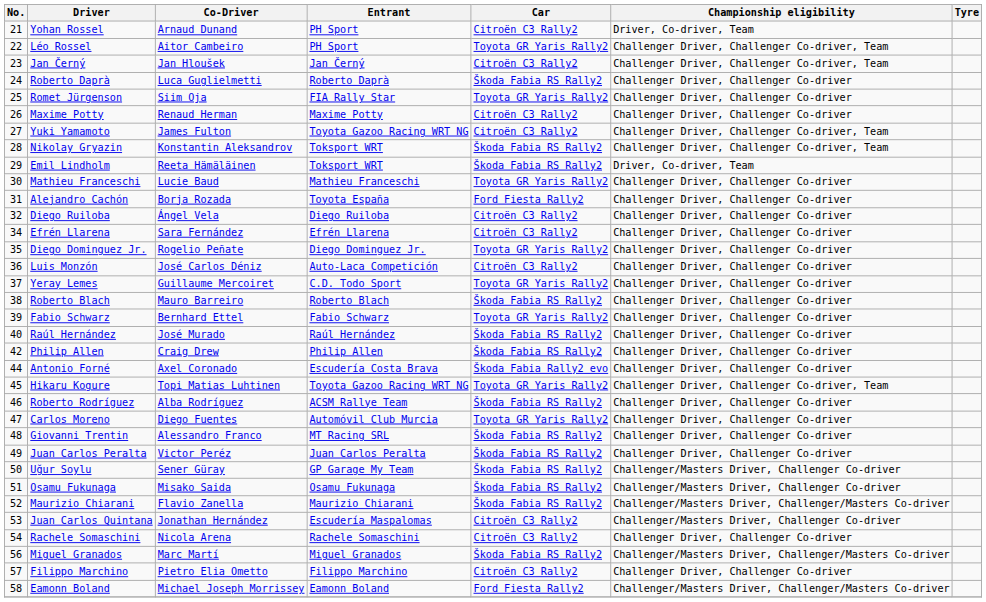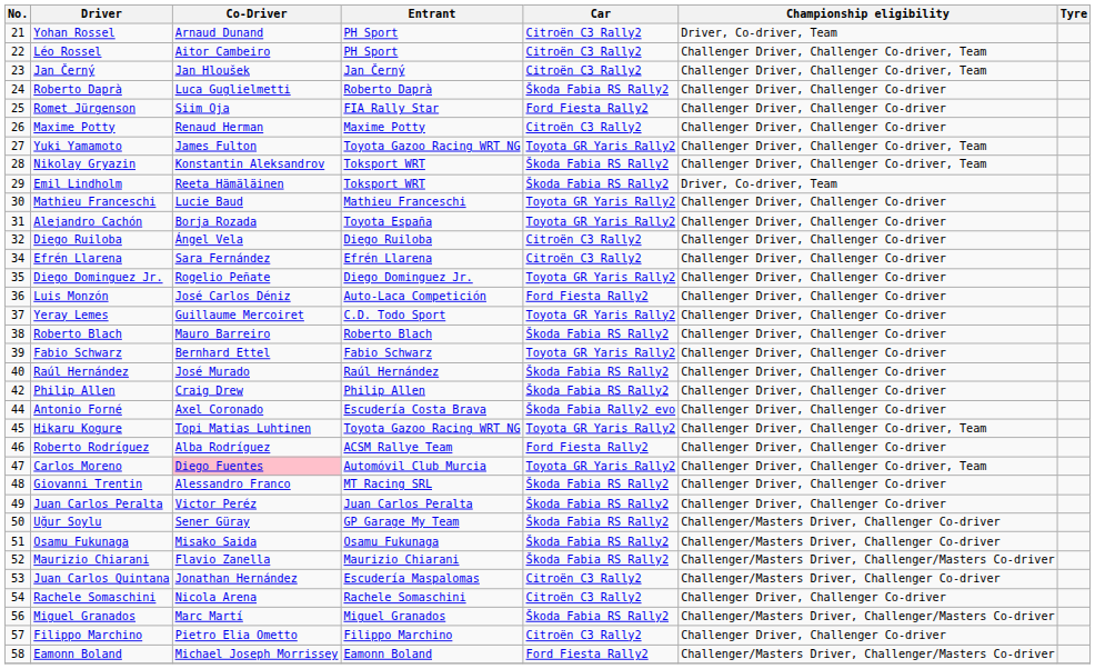 <table class="wikitable" style="font-size: 85%;">
 <tr>
 <th>No.</th>
 <th>Driver</th>
 <th>Co-Driver</th>
 <th>Entrant</th>
 <th>Car</th>
 <th>Championship eligibility</th>
 <th>Tyre</th>
 </tr>
 <tr>
 <td align="center">21</td>
 <td> <a href='#'>Yohan Rossel</a></td>
 <td> <a href='#'>Arnaud Dunand</a></td>
 <td> <a href='#'>PH Sport</a></td>
 <td><a href='#'>Citroën C3 Rally2</a></td>
 <td>Driver, Co-driver, Team</td>
 <td align="center"></td>
 </tr>
 <tr>
 <td align="center">22</td>
 <td> <a href='#'>Léo Rossel</a></td>
 <td> <a href='#'>Aitor Cambeiro</a></td>
 <td> <a href='#'>PH Sport</a></td>
-<td><a href='#'>Toyota GR Yaris Rally2</a></td>
+<td><a href='#'>Citroën C3 Rally2</a></td>
 <td>Challenger Driver, Challenger Co-driver, Team</td>
 <td align="center"></td>
 </tr>
 <tr>
 <td align="center">23</td>
 <td> <a href='#'>Jan Černý</a></td>
 <td> <a href='#'>Jan Hloušek</a></td>
 <td> <a href='#'>Jan Černý</a></td>
 <td><a href='#'>Citroën C3 Rally2</a></td>
 <td>Challenger Driver, Challenger Co-driver, Team</td>
 <td align="center"></td>
 </tr>
 <tr>
 <td align="center">24</td>
 <td> <a href='#'>Roberto Daprà</a></td>
 <td> <a href='#'>Luca Guglielmetti</a></td>
 <td> <a href='#'>Roberto Daprà</a></td>
 <td><a href='#'>Škoda Fabia RS Rally2</a></td>
 <td>Challenger Driver, Challenger Co-driver</td>
 <td align="center"></td>
 </tr>
 <tr>
 <td align="center">25</td>
 <td> <a href='#'>Romet Jürgenson</a></td>
 <td> <a href='#'>Siim Oja</a></td>
 <td> <a href='#'>FIA Rally Star</a></td>
-<td><a href='#'>Toyota GR Yaris Rally2</a></td>
+<td><a href='#'>Ford Fiesta Rally2</a></td>
 <td>Challenger Driver, Challenger Co-driver</td>
 <td align="center"></td>
 </tr>
 <tr>
 <td align="center">26</td>
 <td> <a href='#'>Maxime Potty</a></td>
 <td> <a href='#'>Renaud Herman</a></td>
 <td> <a href='#'>Maxime Potty</a></td>
 <td><a href='#'>Citroën C3 Rally2</a></td>
 <td>Challenger Driver, Challenger Co-driver</td>
 <td align="center"></td>
 </tr>
 <tr>
 <td align="center">27</td>
 <td> <a href='#'>Yuki Yamamoto</a></td>
 <td> <a href='#'>James Fulton</a></td>
 <td> <a href='#'>Toyota Gazoo Racing WRT NG</a></td>
-<td><a href='#'>Citroën C3 Rally2</a></td>
+<td><a href='#'>Toyota GR Yaris Rally2</a></td>
 <td>Challenger Driver, Challenger Co-driver, Team</td>
 <td align="center"></td>
 </tr>
 <tr>
 <td align="center">28</td>
 <td> <a href='#'>Nikolay Gryazin</a></td>
 <td> <a href='#'>Konstantin Aleksandrov</a></td>
 <td> <a href='#'>Toksport WRT</a></td>
 <td><a href='#'>Škoda Fabia RS Rally2</a></td>
 <td>Challenger Driver, Challenger Co-driver, Team</td>
 <td align="center"></td>
 </tr>
 <tr>
 <td align="center">29</td>
 <td> <a href='#'>Emil Lindholm</a></td>
 <td> <a href='#'>Reeta Hämäläinen</a></td>
 <td> <a href='#'>Toksport WRT</a></td>
 <td><a href='#'>Škoda Fabia RS Rally2</a></td>
 <td>Driver, Co-driver, Team</td>
 <td align="center"></td>
 </tr>
 <tr>
 <td align="center">30</td>
 <td> <a href='#'>Mathieu Franceschi</a></td>
 <td> <a href='#'>Lucie Baud</a></td>
 <td> <a href='#'>Mathieu Franceschi</a></td>
 <td><a href='#'>Toyota GR Yaris Rally2</a></td>
 <td>Challenger Driver, Challenger Co-driver</td>
 <td align="center"></td>
 </tr>
 <tr>
 <td align="center">31</td>
 <td> <a href='#'>Alejandro Cachón</a></td>
 <td> <a href='#'>Borja Rozada</a></td>
 <td> <a href='#'>Toyota España</a></td>
-<td><a href='#'>Ford Fiesta Rally2</a></td>
+<td><a href='#'>Toyota GR Yaris Rally2</a></td>
 <td>Challenger Driver, Challenger Co-driver</td>
 <td align="center"></td>
 </tr>
 <tr>
 <td align="center">32</td>
 <td> <a href='#'>Diego Ruiloba</a></td>
 <td> <a href='#'>Ángel Vela</a></td>
 <td> <a href='#'>Diego Ruiloba</a></td>
 <td><a href='#'>Citroën C3 Rally2</a></td>
 <td>Challenger Driver, Challenger Co-driver</td>
 <td align="center"></td>
 </tr>
 <tr>
 <td align="center">34</td>
 <td> <a href='#'>Efrén Llarena</a></td>
 <td> <a href='#'>Sara Fernández</a></td>
 <td> <a href='#'>Efrén Llarena</a></td>
 <td><a href='#'>Citroën C3 Rally2</a></td>
 <td>Challenger Driver, Challenger Co-driver</td>
 <td align="center"></td>
 </tr>
 <tr>
 <td align="center">35</td>
 <td> <a href='#'>Diego Dominguez Jr.</a></td>
 <td> <a href='#'>Rogelio Peñate</a></td>
 <td> <a href='#'>Diego Dominguez Jr.</a></td>
 <td><a href='#'>Toyota GR Yaris Rally2</a></td>
 <td>Challenger Driver, Challenger Co-driver</td>
 <td align="center"></td>
 </tr>
 <tr>
 <td align="center">36</td>
 <td> <a href='#'>Luis Monzón</a></td>
 <td> <a href='#'>José Carlos Déniz</a></td>
 <td> <a href='#'>Auto-Laca Competición</a></td>
-<td><a href='#'>Citroën C3 Rally2</a></td>
+<td><a href='#'>Ford Fiesta Rally2</a></td>
 <td>Challenger Driver, Challenger Co-driver</td>
 <td align="center"></td>
 </tr>
 <tr>
 <td align="center">37</td>
 <td> <a href='#'>Yeray Lemes</a></td>
 <td> <a href='#'>Guillaume Mercoiret</a></td>
 <td> <a href='#'>C.D. Todo Sport</a></td>
 <td><a href='#'>Toyota GR Yaris Rally2</a></td>
 <td>Challenger Driver, Challenger Co-driver</td>
 <td align="center"></td>
 </tr>
 <tr>
 <td align="center">38</td>
 <td> <a href='#'>Roberto Blach</a></td>
 <td> <a href='#'>Mauro Barreiro</a></td>
 <td> <a href='#'>Roberto Blach</a></td>
 <td><a href='#'>Škoda Fabia RS Rally2</a></td>
 <td>Challenger Driver, Challenger Co-driver</td>
 <td align="center"></td>
 </tr>
 <tr>
 <td align="center">39</td>
 <td> <a href='#'>Fabio Schwarz</a></td>
 <td> <a href='#'>Bernhard Ettel</a></td>
 <td> <a href='#'>Fabio Schwarz</a></td>
 <td><a href='#'>Toyota GR Yaris Rally2</a></td>
 <td>Challenger Driver, Challenger Co-driver</td>
 <td align="center"></td>
 </tr>
 <tr>
 <td align="center">40</td>
 <td> <a href='#'>Raúl Hernández</a></td>
 <td> <a href='#'>José Murado</a></td>
 <td> <a href='#'>Raúl Hernández</a></td>
 <td><a href='#'>Škoda Fabia RS Rally2</a></td>
 <td>Challenger Driver, Challenger Co-driver</td>
 <td align="center"></td>
 </tr>
 <tr>
 <td align="center">42</td>
 <td> <a href='#'>Philip Allen</a></td>
 <td> <a href='#'>Craig Drew</a></td>
 <td> <a href='#'>Philip Allen</a></td>
 <td><a href='#'>Škoda Fabia RS Rally2</a></td>
 <td>Challenger Driver, Challenger Co-driver</td>
 <td align="center"></td>
 </tr>
 <tr>
 <td align="center">44</td>
 <td> <a href='#'>Antonio Forné</a></td>
 <td> <a href='#'>Axel Coronado</a></td>
 <td> <a href='#'>Escudería Costa Brava</a></td>
 <td><a href='#'>Škoda Fabia Rally2 evo</a></td>
 <td>Challenger Driver, Challenger Co-driver</td>
 <td align="center"></td>
 </tr>
 <tr>
 <td align="center">45</td>
 <td> <a href='#'>Hikaru Kogure</a></td>
 <td> <a href='#'>Topi Matias Luhtinen</a></td>
 <td> <a href='#'>Toyota Gazoo Racing WRT NG</a></td>
 <td><a href='#'>Toyota GR Yaris Rally2</a></td>
 <td>Challenger Driver, Challenger Co-driver, Team</td>
 <td align="center"></td>
 </tr>
 <tr>
 <td align="center">46</td>
 <td> <a href='#'>Roberto Rodríguez</a></td>
 <td> <a href='#'>Alba Rodríguez</a></td>
 <td> <a href='#'>ACSM Rallye Team</a></td>
-<td><a href='#'>Škoda Fabia RS Rally2</a></td>
+<td><a href='#'>Ford Fiesta Rally2</a></td>
 <td>Challenger Driver, Challenger Co-driver</td>
 <td align="center"></td>
 </tr>
 <tr>
 <td align="center">47</td>
 <td> <a href='#'>Carlos Moreno</a></td>
-<td> <a href='#'>Diego Fuentes</a></td>
+<td style="background: pink;"> <a href='#'>Diego Fuentes</a></td>
 <td> <a href='#'>Automóvil Club Murcia</a></td>
 <td><a href='#'>Toyota GR Yaris Rally2</a></td>
-<td>Challenger Driver, Challenger Co-driver</td>
+<td>Challenger Driver, Challenger Co-driver, Team</td>
 <td align="center"></td>
 </tr>
 <tr>
 <td align="center">48</td>
 <td> <a href='#'>Giovanni Trentin</a></td>
 <td> <a href='#'>Alessandro Franco</a></td>
 <td> <a href='#'>MT Racing SRL</a></td>
 <td><a href='#'>Škoda Fabia RS Rally2</a></td>
 <td>Challenger Driver, Challenger Co-driver</td>
 <td align="center"></td>
 </tr>
 <tr>
 <td align="center">49</td>
 <td> <a href='#'>Juan Carlos Peralta</a></td>
 <td> <a href='#'>Victor Peréz</a></td>
 <td> <a href='#'>Juan Carlos Peralta</a></td>
 <td><a href='#'>Škoda Fabia RS Rally2</a></td>
 <td>Challenger Driver, Challenger Co-driver</td>
 <td align="center"></td>
 </tr>
 <tr>
 <td align="center">50</td>
 <td> <a href='#'>Uğur Soylu</a></td>
 <td> <a href='#'>Sener Güray</a></td>
 <td> <a href='#'>GP Garage My Team</a></td>
 <td><a href='#'>Škoda Fabia RS Rally2</a></td>
 <td>Challenger/Masters Driver, Challenger Co-driver</td>
 <td align="center"></td>
 </tr>
 <tr>
 <td align="center">51</td>
 <td> <a href='#'>Osamu Fukunaga</a></td>
 <td> <a href='#'>Misako Saida</a></td>
 <td> <a href='#'>Osamu Fukunaga</a></td>
 <td><a href='#'>Škoda Fabia RS Rally2</a></td>
 <td>Challenger/Masters Driver, Challenger Co-driver</td>
 <td align="center"></td>
 </tr>
 <tr>
 <td align="center">52</td>
 <td> <a href='#'>Maurizio Chiarani</a></td>
 <td> <a href='#'>Flavio Zanella</a></td>
 <td> <a href='#'>Maurizio Chiarani</a></td>
 <td><a href='#'>Škoda Fabia RS Rally2</a></td>
 <td>Challenger/Masters Driver, Challenger/Masters Co-driver</td>
 <td align="center"></td>
 </tr>
 <tr>
 <td align="center">53</td>
 <td> <a href='#'>Juan Carlos Quintana</a></td>
 <td> <a href='#'>Jonathan Hernández</a></td>
 <td> <a href='#'>Escudería Maspalomas</a></td>
 <td><a href='#'>Citroën C3 Rally2</a></td>
 <td>Challenger/Masters Driver, Challenger Co-driver</td>
 <td align="center"></td>
 </tr>
 <tr>
 <td align="center">54</td>
 <td> <a href='#'>Rachele Somaschini</a></td>
 <td> <a href='#'>Nicola Arena</a></td>
 <td> <a href='#'>Rachele Somaschini</a></td>
 <td><a href='#'>Citroën C3 Rally2</a></td>
 <td>Challenger Driver, Challenger Co-driver</td>
 <td align="center"></td>
 </tr>
 <tr>
 <td align="center">56</td>
 <td> <a href='#'>Miguel Granados</a></td>
 <td> <a href='#'>Marc Martí</a></td>
 <td> <a href='#'>Miguel Granados</a></td>
 <td><a href='#'>Škoda Fabia RS Rally2</a></td>
 <td>Challenger/Masters Driver, Challenger/Masters Co-driver</td>
 <td align="center"></td>
 </tr>
 <tr>
 <td align="center">57</td>
 <td> <a href='#'>Filippo Marchino</a></td>
 <td> <a href='#'>Pietro Elia Ometto</a></td>
 <td> <a href='#'>Filippo Marchino</a></td>
 <td><a href='#'>Citroën C3 Rally2</a></td>
 <td>Challenger Driver, Challenger Co-driver</td>
 <td align="center"></td>
 </tr>
 <tr>
 <td align="center">58</td>
 <td> <a href='#'>Eamonn Boland</a></td>
 <td> <a href='#'>Michael Joseph Morrissey</a></td>
 <td> <a href='#'>Eamonn Boland</a></td>
 <td><a href='#'>Ford Fiesta Rally2</a></td>
 <td>Challenger/Masters Driver, Challenger/Masters Co-driver</td>
 <td align="center"></td>
 </tr>
 <tr>
 </tr>
 </table>
